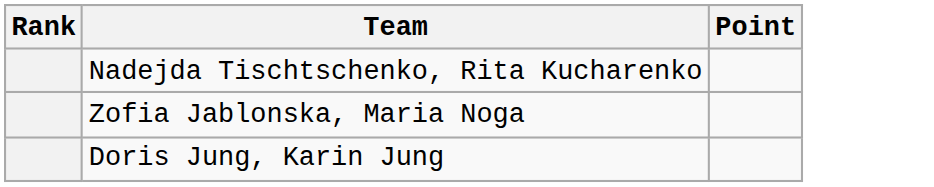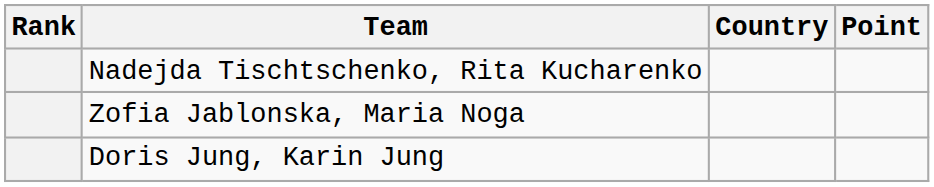 <table class="wikitable sortable">
 <tr>
 <th>Rank</th>
 <th>Team</th>
+<th>Country</th>
 <th>Point</th>
 </tr>
 <tr>
 <th></th>
 <td>Nadejda Tischtschenko, Rita Kucharenko</td>
 <td></td>
+<td></td>
 </tr>
 <tr>
 <th></th>
 <td>Zofia Jablonska, Maria Noga</td>
+<td></td>
 <td></td>
 </tr>
 <tr>
 <th></th>
 <td>Doris Jung, Karin Jung</td>
 <td></td>
+<td></td>
 </tr>
 </table>
